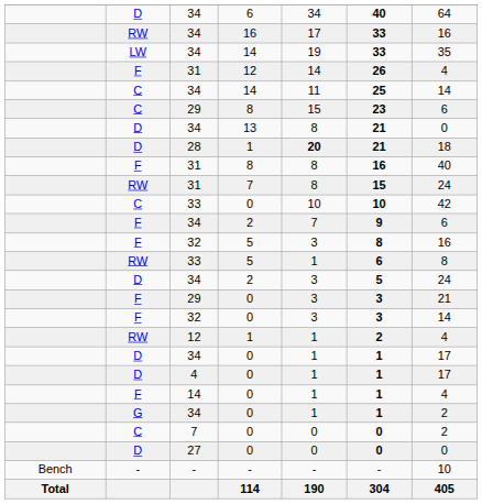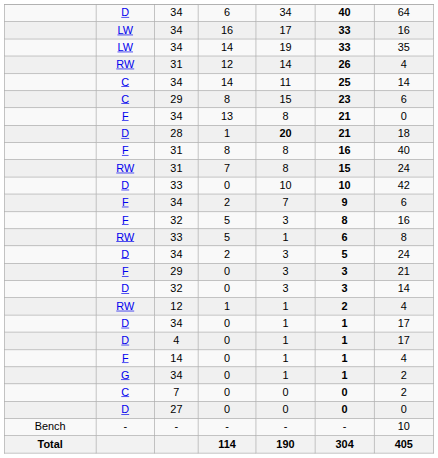 <table class="wikitable sortable" width ="50%">
 <tr align="center">
 </tr>
 <tr align="center" bgcolor="">
 <td></td>
 <td><a href='#'>D</a></td>
 <td>34</td>
 <td>6</td>
 <td>34</td>
 <td><strong>40</strong></td>
 <td>64</td>
 </tr>
 <tr align="center" bgcolor="f0f0f0">
 <td></td>
-<td><a href='#'>RW</a></td>
+<td><a href='#'>LW</a></td>
 <td>34</td>
 <td>16</td>
 <td>17</td>
 <td><strong>33</strong></td>
 <td>16</td>
 </tr>
 <tr align="center" bgcolor="">
 <td></td>
 <td><a href='#'>LW</a></td>
 <td>34</td>
 <td>14</td>
 <td>19</td>
 <td><strong>33</strong></td>
 <td>35</td>
 </tr>
 <tr align="center" bgcolor="f0f0f0">
 <td></td>
-<td><a href='#'>F</a></td>
+<td><a href='#'>RW</a></td>
 <td>31</td>
 <td>12</td>
 <td>14</td>
 <td><strong>26</strong></td>
 <td>4</td>
 </tr>
 <tr align="center" bgcolor="">
 <td></td>
 <td><a href='#'>C</a></td>
 <td>34</td>
 <td>14</td>
 <td>11</td>
 <td><strong>25</strong></td>
 <td>14</td>
 </tr>
 <tr align="center" bgcolor="f0f0f0">
 <td></td>
 <td><a href='#'>C</a></td>
 <td>29</td>
 <td>8</td>
 <td>15</td>
 <td><strong>23</strong></td>
 <td>6</td>
 </tr>
 <tr align="center" bgcolor="">
 <td></td>
-<td><a href='#'>D</a></td>
+<td><a href='#'>F</a></td>
 <td>34</td>
 <td>13</td>
 <td>8</td>
 <td><strong>21</strong></td>
 <td>0</td>
 </tr>
 <tr align="center" bgcolor="f0f0f0">
 <td></td>
 <td><a href='#'>D</a></td>
 <td>28</td>
 <td>1</td>
 <td><strong>20</strong></td>
 <td><strong>21</strong></td>
 <td>18</td>
 </tr>
 <tr align="center" bgcolor="">
 <td></td>
 <td><a href='#'>F</a></td>
 <td>31</td>
 <td>8</td>
 <td>8</td>
 <td><strong>16</strong></td>
 <td>40</td>
 </tr>
 <tr align="center" bgcolor="f0f0f0">
 <td></td>
 <td><a href='#'>RW</a></td>
 <td>31</td>
 <td>7</td>
 <td>8</td>
 <td><strong>15</strong></td>
 <td>24</td>
 </tr>
 <tr align="center" bgcolor="">
 <td></td>
-<td><a href='#'>C</a></td>
+<td><a href='#'>D</a></td>
 <td>33</td>
 <td>0</td>
 <td>10</td>
 <td><strong>10</strong></td>
 <td>42</td>
 </tr>
 <tr align="center" bgcolor="f0f0f0">
 <td></td>
 <td><a href='#'>F</a></td>
 <td>34</td>
 <td>2</td>
 <td>7</td>
 <td><strong>9</strong></td>
 <td>6</td>
 </tr>
 <tr align="center" bgcolor="">
 <td></td>
 <td><a href='#'>F</a></td>
 <td>32</td>
 <td>5</td>
 <td>3</td>
 <td><strong>8</strong></td>
 <td>16</td>
 </tr>
 <tr align="center" bgcolor="f0f0f0">
 <td></td>
 <td><a href='#'>RW</a></td>
 <td>33</td>
 <td>5</td>
 <td>1</td>
 <td><strong>6</strong></td>
 <td>8</td>
 </tr>
 <tr align="center" bgcolor="">
 <td></td>
 <td><a href='#'>D</a></td>
 <td>34</td>
 <td>2</td>
 <td>3</td>
 <td><strong>5</strong></td>
 <td>24</td>
 </tr>
 <tr align="center" bgcolor="f0f0f0">
 <td></td>
 <td><a href='#'>F</a></td>
 <td>29</td>
 <td>0</td>
 <td>3</td>
 <td><strong>3</strong></td>
 <td>21</td>
 </tr>
 <tr align="center" bgcolor="">
 <td></td>
-<td><a href='#'>F</a></td>
+<td><a href='#'>D</a></td>
 <td>32</td>
 <td>0</td>
 <td>3</td>
 <td><strong>3</strong></td>
 <td>14</td>
 </tr>
 <tr align="center" bgcolor="f0f0f0">
 <td></td>
 <td><a href='#'>RW</a></td>
 <td>12</td>
 <td>1</td>
 <td>1</td>
 <td><strong>2</strong></td>
 <td>4</td>
 </tr>
 <tr align="center" bgcolor="">
 <td></td>
 <td><a href='#'>D</a></td>
 <td>34</td>
 <td>0</td>
 <td>1</td>
 <td><strong>1</strong></td>
 <td>17</td>
 </tr>
 <tr align="center" bgcolor="f0f0f0">
 <td></td>
 <td><a href='#'>D</a></td>
 <td>4</td>
 <td>0</td>
 <td>1</td>
 <td><strong>1</strong></td>
 <td>17</td>
 </tr>
 <tr align="center" bgcolor="">
 <td></td>
 <td><a href='#'>F</a></td>
 <td>14</td>
 <td>0</td>
 <td>1</td>
 <td><strong>1</strong></td>
 <td>4</td>
 </tr>
 <tr align="center" bgcolor="f0f0f0">
 <td></td>
 <td><a href='#'>G</a></td>
 <td>34</td>
 <td>0</td>
 <td>1</td>
 <td><strong>1</strong></td>
 <td>2</td>
 </tr>
 <tr align="center" bgcolor="">
 <td></td>
 <td><a href='#'>C</a></td>
 <td>7</td>
 <td>0</td>
 <td>0</td>
 <td><strong>0</strong></td>
 <td>2</td>
 </tr>
 <tr align="center" bgcolor="f0f0f0">
 <td></td>
 <td><a href='#'>D</a></td>
 <td>27</td>
 <td>0</td>
 <td>0</td>
 <td><strong>0</strong></td>
 <td>0</td>
 </tr>
 <tr align="center" bgcolor="">
 <td>Bench</td>
 <td>-</td>
 <td>-</td>
 <td>-</td>
 <td>-</td>
 <td>-</td>
 <td>10</td>
 </tr>
 <tr>
 <th>Total</th>
 <th></th>
 <th></th>
 <th>114</th>
 <th>190</th>
 <th>304</th>
 <th>405</th>
 </tr>
 </table>
